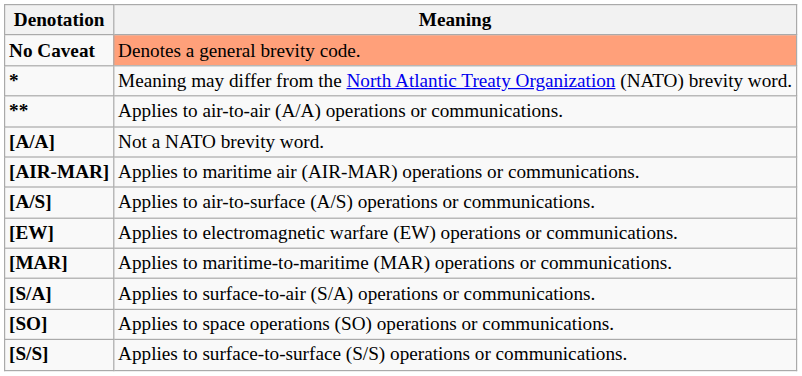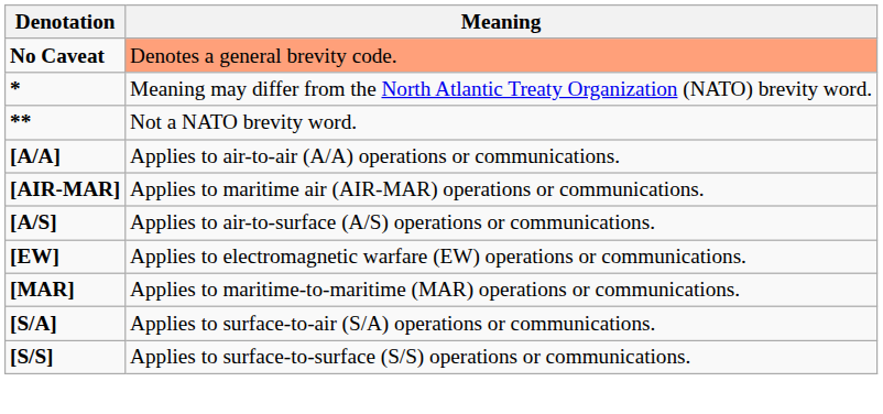 <table class="wikitable">
 <tr>
 <th>Denotation</th>
 <th>Meaning</th>
 </tr>
 <tr>
 <td><strong>No Caveat</strong></td>
 <td style="background: lightsalmon;">Denotes a general brevity code.</td>
 </tr>
 <tr>
 <td><strong>*</strong></td>
 <td>Meaning may differ from the <a href='#'>North Atlantic Treaty Organization</a> (NATO) brevity word.</td>
 </tr>
 <tr>
 <td><strong>**</strong></td>
-<td>Applies to air-to-air (A/A) operations or communications.</td>
+<td>Not a NATO brevity word.</td>
 </tr>
 <tr>
 <td><strong>[A/A]</strong></td>
-<td>Not a NATO brevity word.</td>
+<td>Applies to air-to-air (A/A) operations or communications.</td>
 </tr>
 <tr>
 <td><strong>[AIR-MAR]</strong></td>
 <td>Applies to maritime air (AIR-MAR) operations or communications.</td>
 </tr>
 <tr>
 <td><strong>[A/S]</strong></td>
 <td>Applies to air-to-surface (A/S) operations or communications.</td>
 </tr>
 <tr>
 <td><strong>[EW]</strong></td>
 <td>Applies to electromagnetic warfare (EW) operations or communications.</td>
 </tr>
 <tr>
 <td><strong>[MAR]</strong></td>
 <td>Applies to maritime-to-maritime (MAR) operations or communications.</td>
 </tr>
 <tr>
 <td><strong>[S/A]</strong></td>
 <td>Applies to surface-to-air (S/A) operations or communications.</td>
 </tr>
 <tr>
-<td><strong>[SO]</strong></td>
-<td>Applies to space operations (SO) operations or communications.</td>
-</tr>
-<tr>
 <td><strong>[S/S]</strong></td>
 <td>Applies to surface-to-surface (S/S) operations or communications.</td>
 </tr>
 </table>
